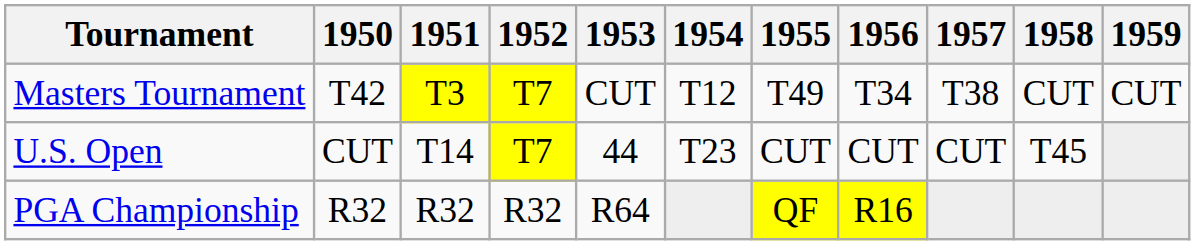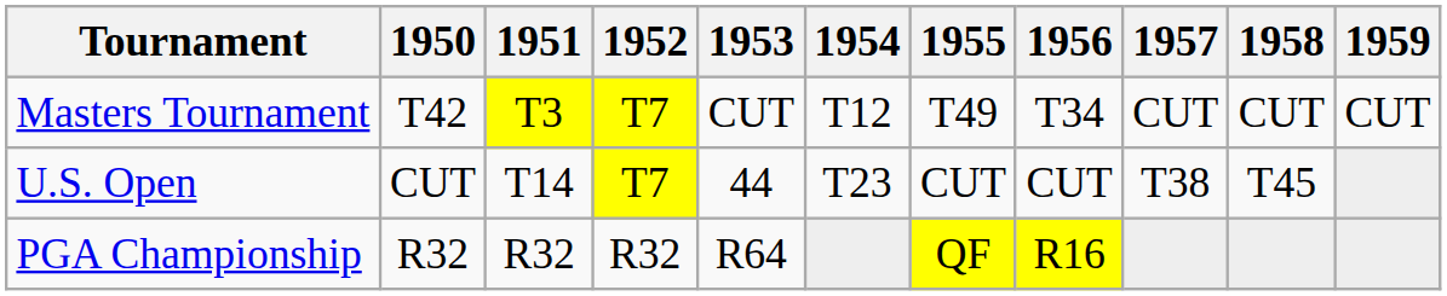 <table class="wikitable" style="font-size:95%;text-align:center;">
 <tr>
 <th>Tournament</th>
 <th>1950</th>
 <th>1951</th>
 <th>1952</th>
 <th>1953</th>
 <th>1954</th>
 <th>1955</th>
 <th>1956</th>
 <th>1957</th>
 <th>1958</th>
 <th>1959</th>
 </tr>
 <tr>
 <td align=left><a href='#'>Masters Tournament</a></td>
 <td>T42</td>
 <td style="background:yellow;">T3</td>
 <td style="background:yellow;">T7</td>
 <td>CUT</td>
 <td>T12</td>
 <td>T49</td>
 <td>T34</td>
-<td>T38</td>
+<td>CUT</td>
 <td>CUT</td>
 <td>CUT</td>
 </tr>
 <tr>
 <td align=left><a href='#'>U.S. Open</a></td>
 <td>CUT</td>
 <td>T14</td>
 <td style="background:yellow;">T7</td>
 <td>44</td>
 <td>T23</td>
 <td>CUT</td>
 <td>CUT</td>
-<td>CUT</td>
+<td>T38</td>
 <td>T45</td>
 <td style="background:#eeeeee;"></td>
 </tr>
 <tr>
 <td align=left><a href='#'>PGA Championship</a></td>
 <td>R32</td>
 <td>R32</td>
 <td>R32</td>
 <td>R64</td>
 <td style="background:#eeeeee;"></td>
 <td style="background:yellow;">QF</td>
 <td style="background:yellow;">R16</td>
 <td style="background:#eeeeee;"></td>
 <td style="background:#eeeeee;"></td>
 <td style="background:#eeeeee;"></td>
 </tr>
 </table>
